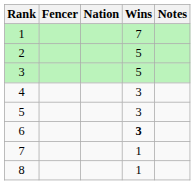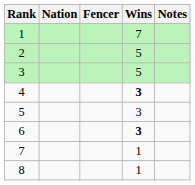 <table class="wikitable sortable" style="text-align:center">
 <tr>
 <th>Rank</th>
+<th>Nation</th>
 <th>Fencer</th>
-<th>Nation</th>
 <th>Wins</th>
 <th>Notes</th>
 </tr>
 <tr bgcolor=bbf3bb>
 <td>1</td>
 <td align=left></td>
 <td align=left></td>
 <td>7</td>
 <td></td>
 </tr>
 <tr bgcolor=bbf3bb>
 <td>2</td>
 <td align=left></td>
 <td align=left></td>
 <td>5</td>
 <td></td>
 </tr>
 <tr bgcolor=bbf3bb>
 <td>3</td>
 <td align=left></td>
 <td align=left></td>
 <td>5</td>
 <td></td>
 </tr>
 <tr>
 <td>4</td>
 <td align=left></td>
 <td align=left></td>
-<td>3</td>
+<td><strong>3</strong></td>
 <td></td>
 </tr>
 <tr>
 <td>5</td>
 <td align=left></td>
 <td align=left></td>
 <td>3</td>
 <td></td>
 </tr>
 <tr>
 <td>6</td>
 <td align=left></td>
 <td align=left></td>
 <td><strong>3</strong></td>
 <td></td>
 </tr>
 <tr>
 <td>7</td>
 <td align=left></td>
 <td align=left></td>
 <td>1</td>
 <td></td>
 </tr>
 <tr>
 <td>8</td>
 <td align=left></td>
 <td align=left></td>
 <td>1</td>
 <td></td>
 </tr>
 </table>
